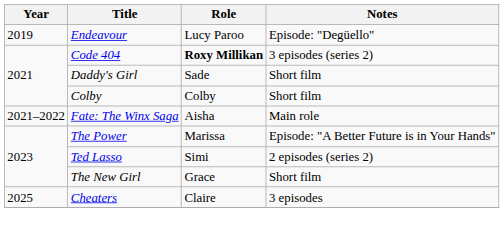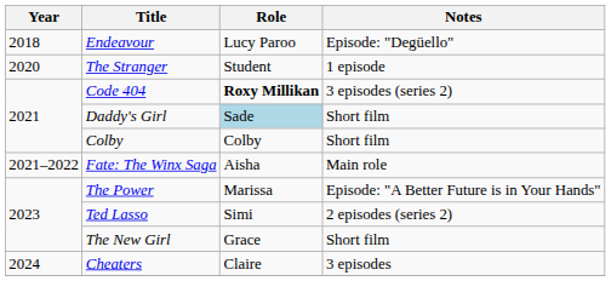 <table class="wikitable unsortable">
 <tr>
 <th>Year</th>
 <th>Title</th>
 <th>Role</th>
 <th>Notes</th>
 </tr>
 <tr>
-<td>2019</td>
+<td>2018</td>
 <td><em><a href='#'>Endeavour</a></em></td>
 <td>Lucy Paroo</td>
 <td>Episode: "Degüello"</td>
+</tr>
+<tr>
+<td>2020</td>
+<td><em><a href='#'>The Stranger</a></em></td>
+<td>Student</td>
+<td>1 episode</td>
 </tr>
 <tr>
 <td rowspan="3">2021</td>
 <td><em><a href='#'>Code 404</a></em></td>
 <td><strong>Roxy Millikan</strong></td>
 <td>3 episodes (series 2)</td>
 </tr>
 <tr>
 <td><em>Daddy's Girl</em></td>
-<td>Sade</td>
+<td style="background: lightblue;">Sade</td>
 <td>Short film</td>
 </tr>
 <tr>
 <td><em>Colby</em></td>
 <td>Colby</td>
 <td>Short film</td>
 </tr>
 <tr>
 <td>2021–2022</td>
 <td><em><a href='#'>Fate: The Winx Saga</a></em></td>
 <td>Aisha</td>
 <td>Main role</td>
 </tr>
 <tr>
 <td rowspan="3">2023</td>
 <td><em><a href='#'>The Power</a></em></td>
 <td>Marissa</td>
 <td>Episode: "A Better Future is in Your Hands"</td>
 </tr>
 <tr>
 <td><em><a href='#'>Ted Lasso</a></em></td>
 <td>Simi</td>
 <td>2 episodes (series 2)</td>
 </tr>
 <tr>
 <td><em>The New Girl</em></td>
 <td>Grace</td>
 <td>Short film</td>
 </tr>
 <tr>
-<td>2025</td>
+<td>2024</td>
 <td><em><a href='#'>Cheaters</a></em></td>
 <td>Claire</td>
 <td>3 episodes</td>
 </tr>
 <tr>
 </tr>
 </table>
